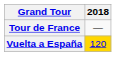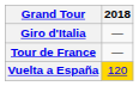 <table class="wikitable plainrowheaders">
 <tr>
 <th scope="col"><a href='#'>Grand Tour</a></th>
 <th scope="col">2018</th>
+</tr>
+<tr style="text-align:center;">
+<th scope="row"> <a href='#'>Giro d'Italia</a></th>
+<td>—</td>
 </tr>
 <tr style="text-align:center;">
 <th scope="row"> <a href='#'>Tour de France</a></th>
 <td>—</td>
 </tr>
 <tr style="text-align:center;">
 <th scope="row"> <a href='#'>Vuelta a España</a></th>
 <td style="background: gold;"><a href='#'>120</a></td>
 </tr>
 </table>
